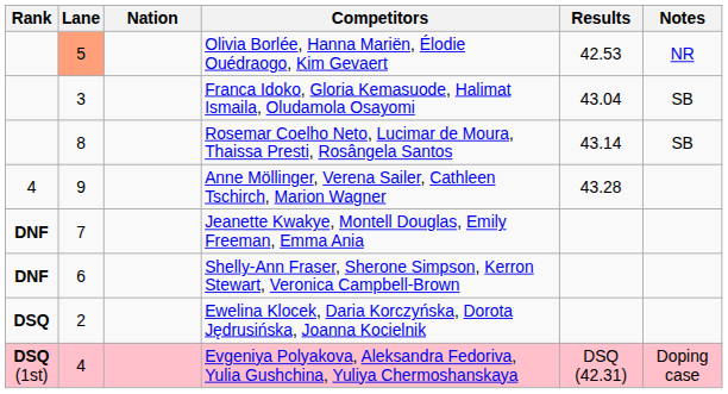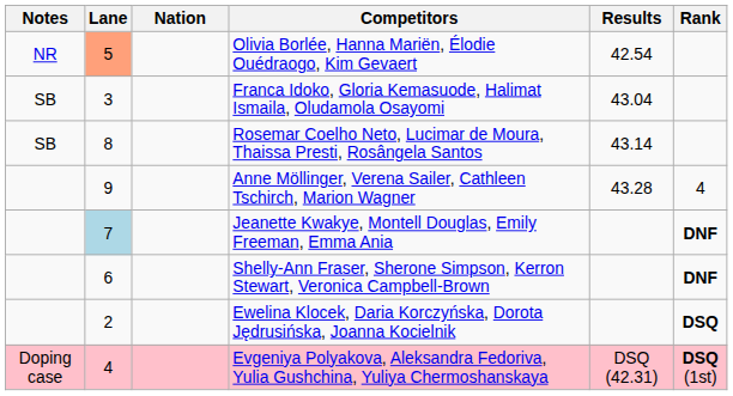 <table class="wikitable sortable" width=75% style="text-align:center; font-size:95%">
 <tr>
-<th width=50>Rank</th>
+<th width=100>Notes</th>
 <th width=15>Lane</th>
 <th width=150>Nation</th>
 <th width=700>Competitors</th>
 <th width=100>Results</th>
-<th width=100>Notes</th>
+<th width=50>Rank</th>
 </tr>
 <tr>
-<td></td>
+<td><a href='#'>NR</a></td>
 <td style="background: lightsalmon;">5</td>
 <td align="left"></td>
 <td align="left"><a href='#'>Olivia Borlée</a>, <a href='#'>Hanna Mariën</a>, <a href='#'>Élodie Ouédraogo</a>, <a href='#'>Kim Gevaert</a></td>
-<td>42.53</td>
-<td><a href='#'>NR</a></td>
+<td>42.54</td>
+<td></td>
 </tr>
 <tr>
-<td></td>
+<td>SB</td>
 <td>3</td>
 <td align="left"></td>
 <td align="left"><a href='#'>Franca Idoko</a>, <a href='#'>Gloria Kemasuode</a>, <a href='#'>Halimat Ismaila</a>, <a href='#'>Oludamola Osayomi</a></td>
 <td>43.04</td>
-<td>SB</td>
+<td></td>
 </tr>
 <tr>
-<td></td>
+<td>SB</td>
 <td>8</td>
 <td align="left"></td>
 <td align="left"><a href='#'>Rosemar Coelho Neto</a>, <a href='#'>Lucimar de Moura</a>, <a href='#'>Thaissa Presti</a>, <a href='#'>Rosângela Santos</a></td>
 <td>43.14</td>
-<td>SB</td>
+<td></td>
 </tr>
 <tr>
-<td>4</td>
+<td></td>
 <td>9</td>
 <td align="left"></td>
 <td align="left"><a href='#'>Anne Möllinger</a>, <a href='#'>Verena Sailer</a>, <a href='#'>Cathleen Tschirch</a>, <a href='#'>Marion Wagner</a></td>
 <td>43.28</td>
-<td></td>
+<td>4</td>
 </tr>
 <tr>
-<td><strong>DNF</strong></td>
-<td>7</td>
+<td></td>
+<td style="background: lightblue;">7</td>
 <td align=left></td>
 <td align=left><a href='#'>Jeanette Kwakye</a>, <a href='#'>Montell Douglas</a>, <a href='#'>Emily Freeman</a>, <a href='#'>Emma Ania</a></td>
 <td></td>
-<td></td>
+<td><strong>DNF</strong></td>
 </tr>
 <tr>
-<td><strong>DNF</strong></td>
+<td></td>
 <td>6</td>
 <td align=left></td>
 <td align=left><a href='#'>Shelly-Ann Fraser</a>, <a href='#'>Sherone Simpson</a>, <a href='#'>Kerron Stewart</a>, <a href='#'>Veronica Campbell-Brown</a></td>
 <td></td>
-<td></td>
+<td><strong>DNF</strong></td>
 </tr>
 <tr>
-<td><strong>DSQ</strong></td>
+<td></td>
 <td>2</td>
 <td align=left></td>
 <td align=left><a href='#'>Ewelina Klocek</a>, <a href='#'>Daria Korczyńska</a>, <a href='#'>Dorota Jędrusińska</a>, <a href='#'>Joanna Kocielnik</a></td>
 <td></td>
-<td></td>
+<td><strong>DSQ</strong></td>
 </tr>
 <tr bgcolor=pink>
-<td><strong>DSQ</strong> (1st)</td>
+<td>Doping case</td>
 <td>4</td>
 <td align=left></td>
 <td align=left><a href='#'>Evgeniya Polyakova</a>, <a href='#'>Aleksandra Fedoriva</a>, <a href='#'>Yulia Gushchina</a>, <a href='#'>Yuliya Chermoshanskaya</a></td>
 <td>DSQ (42.31)</td>
-<td>Doping case</td>
+<td><strong>DSQ</strong> (1st)</td>
 </tr>
 </table>
